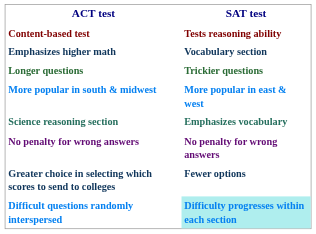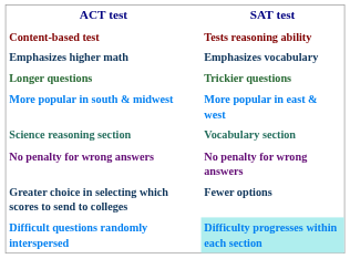 <table style="float:right; width:30em; font-weight:bold; border:solid 1px #999999; font-size:.9em; line-height:1.3em; margin:0 0 1em 1em;" cellpadding="4" cellspacing="0">
 <tr style="color:#000080; font-size:1.1em;" align="center" valign="top">
 <td>ACT test</td>
 <td>SAT test</td>
 </tr>
 <tr style="color:#800000;" valign="top">
 <td>Content-based test</td>
 <td>Tests reasoning ability</td>
 </tr>
 <tr style="color:#10365B;" valign="top">
 <td>Emphasizes higher math</td>
-<td>Vocabulary section</td>
+<td>Emphasizes vocabulary</td>
 </tr>
 <tr style="color:#2A6B35;" valign="top">
 <td>Longer questions</td>
 <td>Trickier questions</td>
 </tr>
 <tr style="color:#0581F1;" valign="top">
 <td>More popular in south & midwest</td>
 <td>More popular in east & west</td>
 </tr>
 <tr style="color:#266F5E;" valign="top">
 <td>Science reasoning section</td>
-<td>Emphasizes vocabulary</td>
+<td>Vocabulary section</td>
 </tr>
 <tr style="color:#630C75;" valign="top">
 <td>No penalty for wrong answers</td>
 <td>No penalty for wrong answers</td>
 </tr>
 <tr style="color:#10365B;" valign="top">
 <td>Greater choice in selecting which scores to send to colleges</td>
 <td>Fewer options</td>
 </tr>
 <tr style="color:#0581F1;" valign="top">
 <td>Difficult questions randomly interspersed</td>
 <td style="background: paleturquoise;">Difficulty progresses within each section</td>
 </tr>
 </table>
